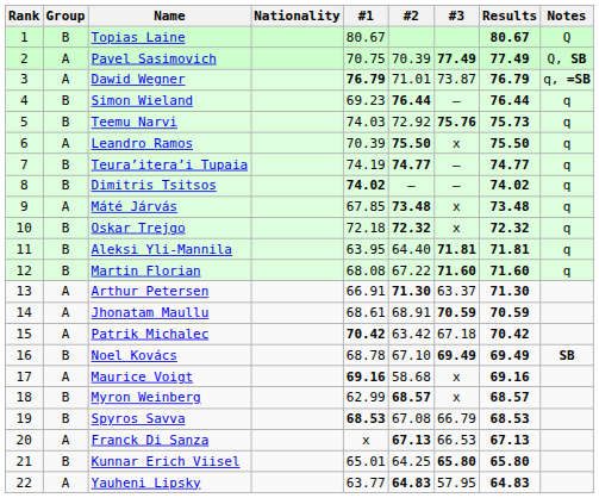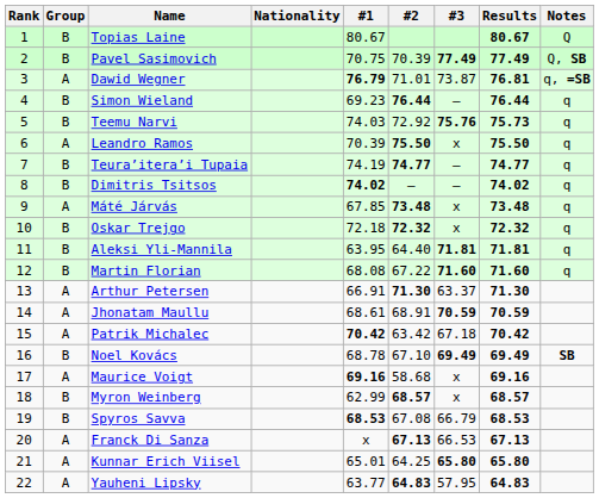 <table class="wikitable sortable" style="text-align:center;">
 <tr>
 <th>Rank</th>
 <th>Group</th>
 <th>Name</th>
 <th>Nationality</th>
 <th>#1</th>
 <th>#2</th>
 <th>#3</th>
 <th>Results</th>
 <th>Notes</th>
 </tr>
 <tr bgcolor=ccffcc>
 <td>1</td>
 <td>B</td>
 <td align=left><a href='#'>Topias Laine</a></td>
 <td align=left></td>
 <td>80.67</td>
 <td></td>
 <td></td>
 <td><strong>80.67</strong></td>
 <td>Q</td>
 </tr>
 <tr bgcolor=ccffcc>
 <td>2</td>
-<td>A</td>
+<td>B</td>
 <td align=left><a href='#'>Pavel Sasimovich</a></td>
 <td align=left></td>
 <td>70.75</td>
 <td>70.39</td>
 <td><strong>77.49</strong></td>
 <td><strong>77.49</strong></td>
 <td>Q, <strong>SB</strong></td>
 </tr>
 <tr bgcolor=ddffdd>
 <td>3</td>
 <td>A</td>
 <td align=left><a href='#'>Dawid Wegner</a></td>
 <td align=left></td>
 <td><strong>76.79</strong></td>
 <td>71.01</td>
 <td>73.87</td>
-<td><strong>76.79</strong></td>
+<td><strong>76.81</strong></td>
 <td>q, <strong>=SB</strong></td>
 </tr>
 <tr bgcolor=ddffdd>
 <td>4</td>
 <td>B</td>
 <td align=left><a href='#'>Simon Wieland</a></td>
 <td align=left></td>
 <td>69.23</td>
 <td><strong>76.44</strong></td>
 <td>–</td>
 <td><strong>76.44</strong></td>
 <td>q</td>
 </tr>
 <tr bgcolor=ddffdd>
 <td>5</td>
 <td>B</td>
 <td align=left><a href='#'>Teemu Narvi</a></td>
 <td align=left></td>
 <td>74.03</td>
 <td>72.92</td>
 <td><strong>75.76</strong></td>
 <td><strong>75.73</strong></td>
 <td>q</td>
 </tr>
 <tr bgcolor=ddffdd>
 <td>6</td>
 <td>A</td>
 <td align=left><a href='#'>Leandro Ramos</a></td>
 <td align=left></td>
 <td>70.39</td>
 <td><strong>75.50</strong></td>
 <td>x</td>
 <td><strong>75.50</strong></td>
 <td>q</td>
 </tr>
 <tr bgcolor=ddffdd>
 <td>7</td>
 <td>B</td>
 <td align=left><a href='#'>Teura’itera’i Tupaia</a></td>
 <td align=left></td>
 <td>74.19</td>
 <td><strong>74.77</strong></td>
 <td>–</td>
 <td><strong>74.77</strong></td>
 <td>q</td>
 </tr>
 <tr bgcolor=ddffdd>
 <td>8</td>
 <td>B</td>
 <td align=left><a href='#'>Dimitris Tsitsos</a></td>
 <td align=left></td>
 <td><strong>74.02</strong></td>
 <td>–</td>
 <td>–</td>
 <td><strong>74.02</strong></td>
 <td>q</td>
 </tr>
 <tr bgcolor=ddffdd>
 <td>9</td>
 <td>A</td>
 <td align=left><a href='#'>Máté Járvás</a></td>
 <td align=left></td>
 <td>67.85</td>
 <td><strong>73.48</strong></td>
 <td>x</td>
 <td><strong>73.48</strong></td>
 <td>q</td>
 </tr>
 <tr bgcolor=ddffdd>
 <td>10</td>
 <td>B</td>
 <td align=left><a href='#'>Oskar Trejgo</a></td>
 <td align=left></td>
 <td>72.18</td>
 <td><strong>72.32</strong></td>
 <td>x</td>
 <td><strong>72.32</strong></td>
 <td>q</td>
 </tr>
 <tr bgcolor=ddffdd>
 <td>11</td>
 <td>B</td>
 <td align=left><a href='#'>Aleksi Yli-Mannila</a></td>
 <td align=left></td>
 <td>63.95</td>
 <td>64.40</td>
 <td><strong>71.81</strong></td>
 <td><strong>71.81</strong></td>
 <td>q</td>
 </tr>
 <tr bgcolor=ddffdd>
 <td>12</td>
 <td>B</td>
 <td align=left><a href='#'>Martin Florian</a></td>
 <td align=left></td>
 <td>68.08</td>
 <td>67.22</td>
 <td><strong>71.60</strong></td>
 <td><strong>71.60</strong></td>
 <td>q</td>
 </tr>
 <tr>
 <td>13</td>
 <td>A</td>
 <td align=left><a href='#'>Arthur Petersen</a></td>
 <td align=left></td>
 <td>66.91</td>
 <td><strong>71.30</strong></td>
 <td>63.37</td>
 <td><strong>71.30</strong></td>
 <td></td>
 </tr>
 <tr>
 <td>14</td>
 <td>A</td>
 <td align=left><a href='#'>Jhonatam Maullu</a></td>
 <td align=left></td>
 <td>68.61</td>
 <td>68.91</td>
 <td><strong>70.59</strong></td>
 <td><strong>70.59</strong></td>
 <td></td>
 </tr>
 <tr>
 <td>15</td>
 <td>A</td>
 <td align=left><a href='#'>Patrik Michalec</a></td>
 <td align=left></td>
 <td><strong>70.42</strong></td>
 <td>63.42</td>
 <td>67.18</td>
 <td><strong>70.42</strong></td>
 <td></td>
 </tr>
 <tr>
 <td>16</td>
 <td>B</td>
 <td align=left><a href='#'>Noel Kovács</a></td>
 <td align=left></td>
 <td>68.78</td>
 <td>67.10</td>
 <td><strong>69.49</strong></td>
 <td><strong>69.49</strong></td>
 <td><strong>SB</strong></td>
 </tr>
 <tr>
 <td>17</td>
 <td>A</td>
 <td align=left><a href='#'>Maurice Voigt</a></td>
 <td align=left></td>
 <td><strong>69.16</strong></td>
 <td>58.68</td>
 <td>x</td>
 <td><strong>69.16</strong></td>
 <td></td>
 </tr>
 <tr>
 <td>18</td>
 <td>B</td>
 <td align=left><a href='#'>Myron Weinberg</a></td>
 <td align=left></td>
 <td>62.99</td>
 <td><strong>68.57</strong></td>
 <td>x</td>
 <td><strong>68.57</strong></td>
 <td></td>
 </tr>
 <tr>
 <td>19</td>
 <td>B</td>
 <td align=left><a href='#'>Spyros Savva</a></td>
 <td align=left></td>
 <td><strong>68.53</strong></td>
 <td>67.08</td>
 <td>66.79</td>
 <td><strong>68.53</strong></td>
 <td></td>
 </tr>
 <tr>
 <td>20</td>
 <td>A</td>
 <td align=left><a href='#'>Franck Di Sanza</a></td>
 <td align=left></td>
 <td>x</td>
 <td><strong>67.13</strong></td>
 <td>66.53</td>
 <td><strong>67.13</strong></td>
 <td></td>
 </tr>
 <tr>
 <td>21</td>
-<td>B</td>
+<td>A</td>
 <td align=left><a href='#'>Kunnar Erich Viisel</a></td>
 <td align=left></td>
 <td>65.01</td>
 <td>64.25</td>
 <td><strong>65.80</strong></td>
 <td><strong>65.80</strong></td>
 <td></td>
 </tr>
 <tr>
 <td>22</td>
 <td>A</td>
 <td align=left><a href='#'>Yauheni Lipsky</a></td>
 <td align=left></td>
 <td>63.77</td>
 <td><strong>64.83</strong></td>
 <td>57.95</td>
 <td><strong>64.83</strong></td>
 <td></td>
 </tr>
 </table>
